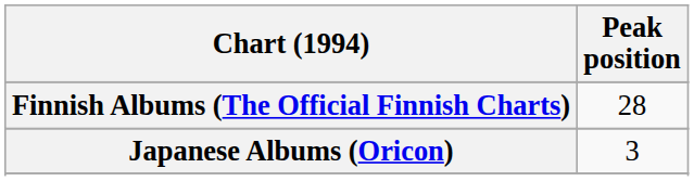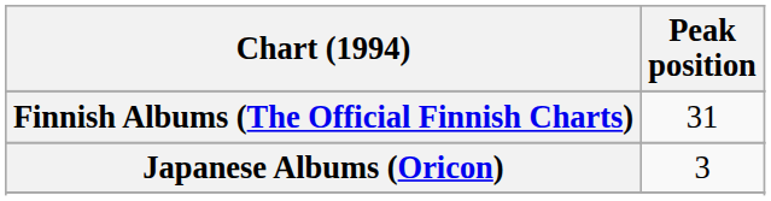 <table class="wikitable sortable plainrowheaders">
 <tr>
 <th>Chart (1994)</th>
 <th>Peak<br>position</th>
 </tr>
 <tr>
 </tr>
 <tr>
 </tr>
 <tr>
 <th scope="row">Finnish Albums (<a href='#'>The Official Finnish Charts</a>)</th>
-<td align="center">28</td>
+<td align="center">31</td>
 </tr>
 <tr>
 </tr>
 <tr>
 <th scope="row">Japanese Albums (<a href='#'>Oricon</a>)</th>
 <td align="center">3</td>
 </tr>
 <tr>
 </tr>
 <tr>
 </tr>
 <tr>
 </tr>
 <tr>
 </tr>
 <tr>
 </tr>
 </table>
